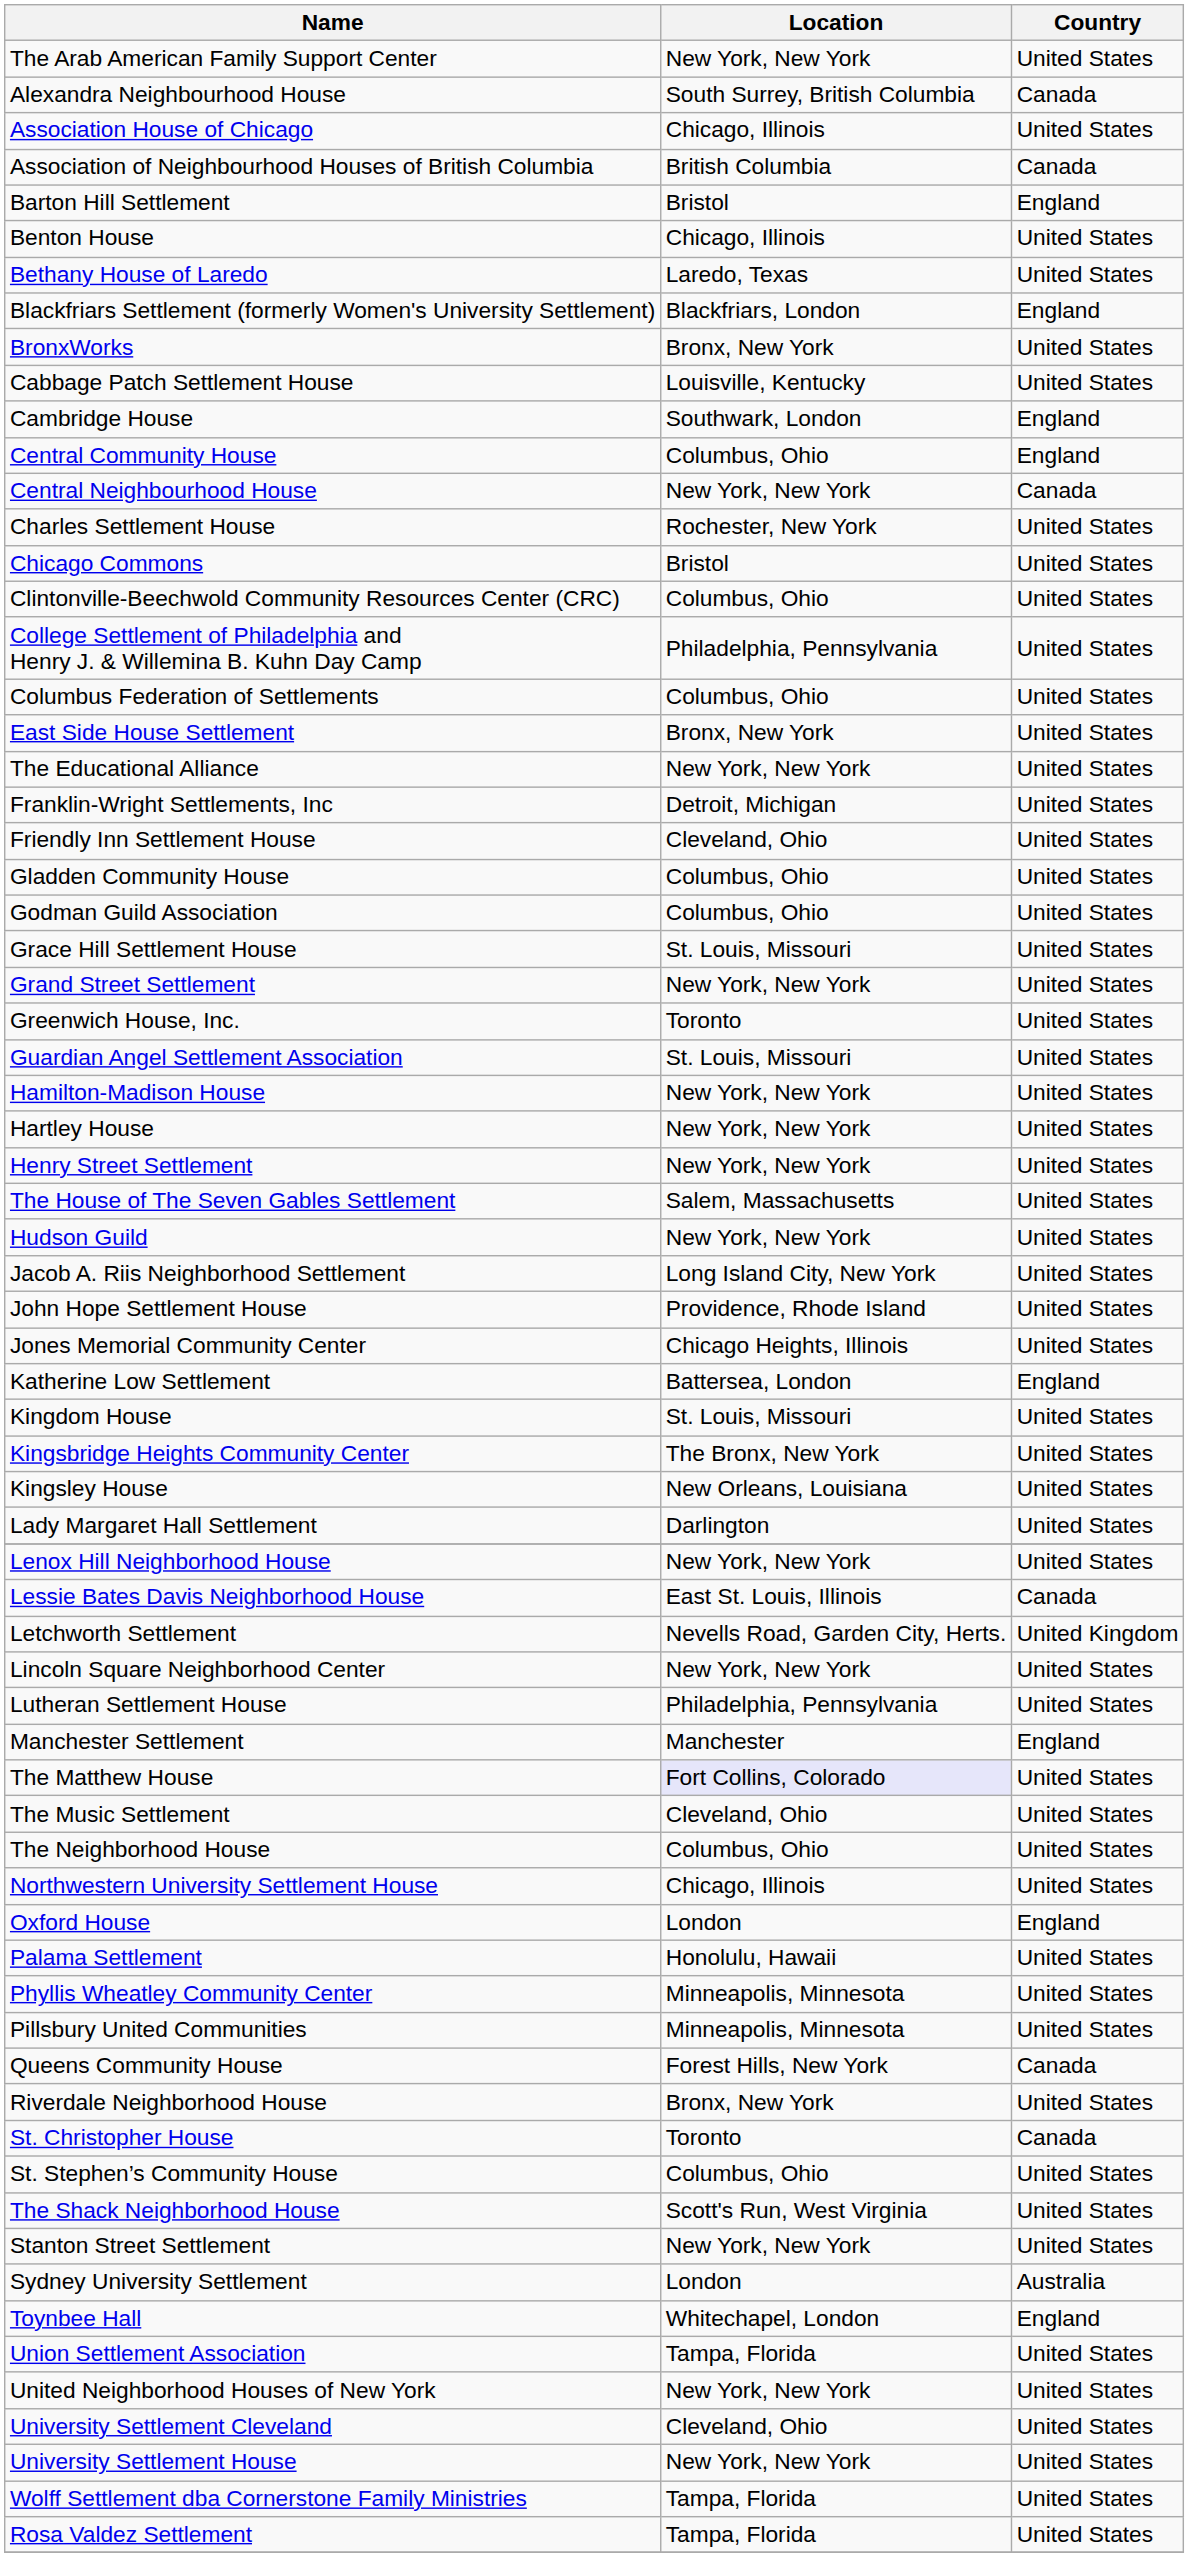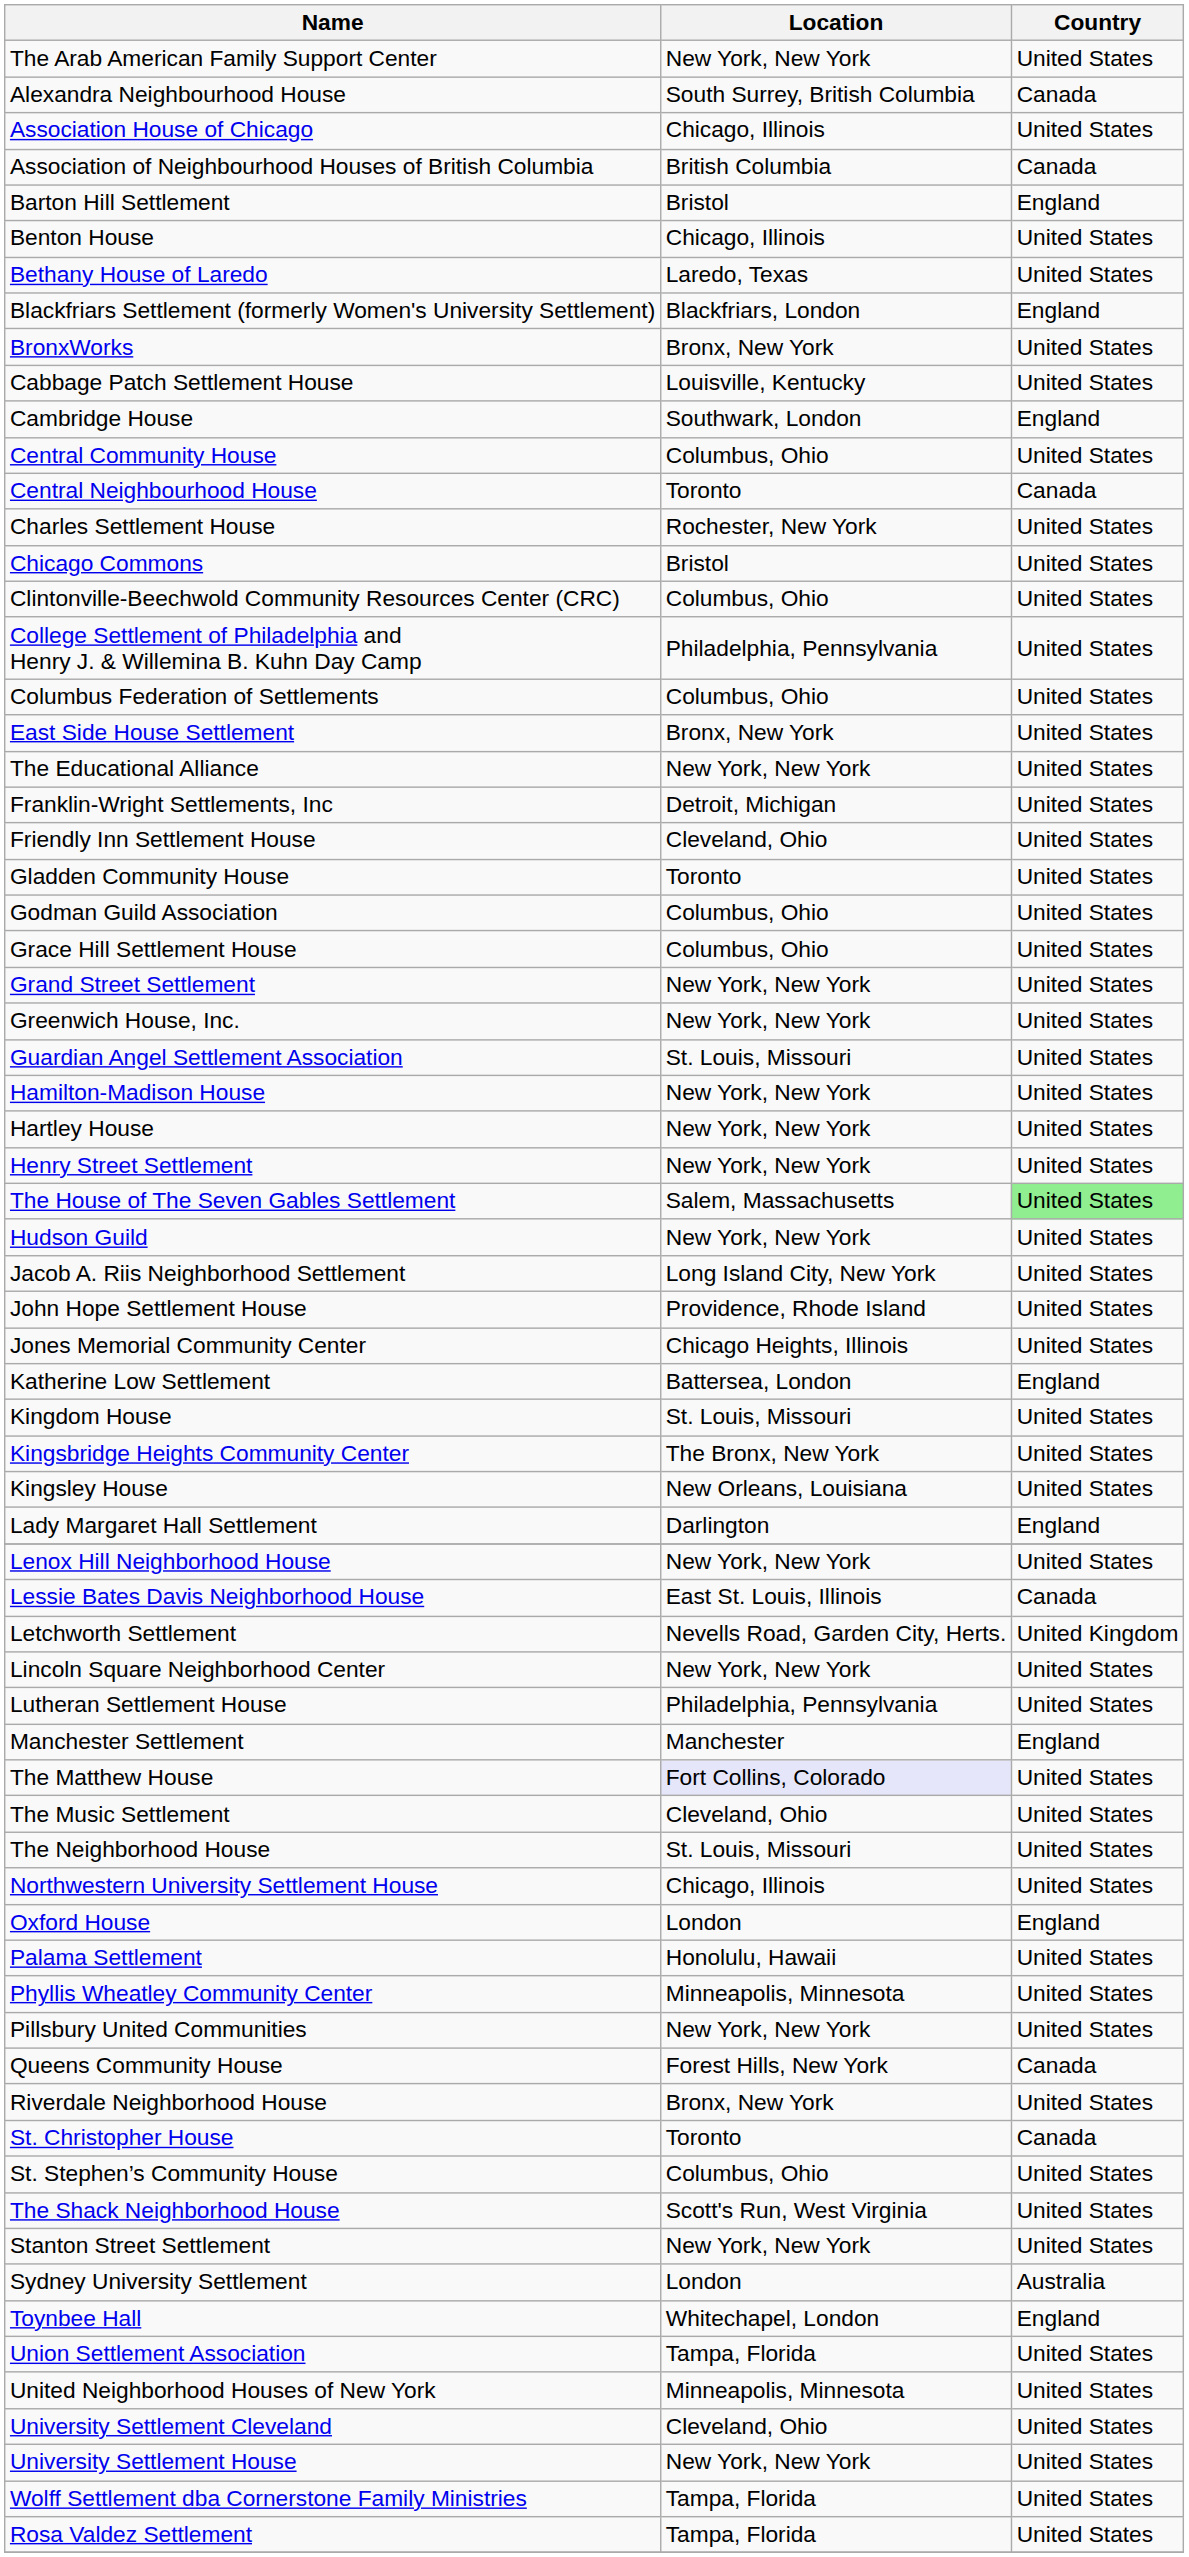 <table class="wikitable sortable">
 <tr>
 <th>Name</th>
 <th>Location</th>
 <th>Country</th>
 </tr>
 <tr>
 <td>The Arab American Family Support Center</td>
 <td>New York, New York</td>
 <td>United States </td>
 </tr>
 <tr>
 <td>Alexandra Neighbourhood House</td>
 <td>South Surrey, British Columbia</td>
 <td>Canada</td>
 </tr>
 <tr>
 <td><a href='#'>Association House of Chicago</a></td>
 <td>Chicago, Illinois</td>
 <td>United States</td>
 </tr>
 <tr>
 <td>Association of Neighbourhood Houses of British Columbia</td>
 <td>British Columbia</td>
 <td>Canada</td>
 </tr>
 <tr>
 <td>Barton Hill Settlement</td>
 <td>Bristol</td>
 <td>England</td>
 </tr>
 <tr>
 <td>Benton House</td>
 <td>Chicago, Illinois</td>
 <td>United States</td>
 </tr>
 <tr>
 <td><a href='#'>Bethany House of Laredo</a></td>
 <td>Laredo, Texas</td>
 <td>United States</td>
 </tr>
 <tr>
 <td>Blackfriars Settlement (formerly Women's University Settlement)</td>
 <td>Blackfriars, London</td>
 <td>England</td>
 </tr>
 <tr>
 <td><a href='#'>BronxWorks</a></td>
 <td>Bronx, New York</td>
 <td>United States</td>
 </tr>
 <tr>
 <td>Cabbage Patch Settlement House</td>
 <td>Louisville, Kentucky</td>
 <td>United States</td>
 </tr>
 <tr>
 <td>Cambridge House</td>
 <td>Southwark, London</td>
 <td>England</td>
 </tr>
 <tr>
 <td><a href='#'>Central Community House</a></td>
 <td>Columbus, Ohio</td>
-<td>England</td>
+<td>United States</td>
 </tr>
 <tr |->
 <td><a href='#'>Central Neighbourhood House</a></td>
-<td>New York, New York</td>
+<td>Toronto</td>
 <td>Canada</td>
 </tr>
 <tr>
 <td>Charles Settlement House</td>
 <td>Rochester, New York</td>
 <td>United States</td>
 </tr>
 <tr>
 <td><a href='#'>Chicago Commons</a></td>
 <td>Bristol</td>
 <td>United States</td>
 </tr>
 <tr>
 <td>Clintonville-Beechwold Community Resources Center (CRC)</td>
 <td>Columbus, Ohio</td>
 <td>United States</td>
 </tr>
 <tr>
 <td><a href='#'>College Settlement of Philadelphia</a> and<br>Henry J. & Willemina B. Kuhn Day Camp</td>
 <td>Philadelphia, Pennsylvania</td>
 <td>United States</td>
 </tr>
 <tr>
 <td>Columbus Federation of Settlements</td>
 <td>Columbus, Ohio</td>
 <td>United States</td>
 </tr>
 <tr>
 <td><a href='#'>East Side House Settlement</a></td>
 <td>Bronx, New York</td>
 <td>United States</td>
 </tr>
 <tr>
 <td>The Educational Alliance</td>
 <td>New York, New York</td>
 <td>United States</td>
 </tr>
 <tr>
 <td>Franklin-Wright Settlements, Inc</td>
 <td>Detroit, Michigan</td>
 <td>United States</td>
 </tr>
 <tr>
 <td>Friendly Inn Settlement House</td>
 <td>Cleveland, Ohio</td>
 <td>United States</td>
 </tr>
 <tr>
 <td>Gladden Community House</td>
-<td>Columbus, Ohio</td>
+<td>Toronto</td>
 <td>United States</td>
 </tr>
 <tr>
 <td>Godman Guild Association</td>
 <td>Columbus, Ohio</td>
 <td>United States</td>
 </tr>
 <tr>
 <td>Grace Hill Settlement House</td>
-<td>St. Louis, Missouri</td>
+<td>Columbus, Ohio</td>
 <td>United States</td>
 </tr>
 <tr>
 <td><a href='#'>Grand Street Settlement</a></td>
 <td>New York, New York</td>
 <td>United States</td>
 </tr>
 <tr>
 <td>Greenwich House, Inc.</td>
-<td>Toronto</td>
+<td>New York, New York</td>
 <td>United States</td>
 </tr>
 <tr>
 <td><a href='#'>Guardian Angel Settlement Association</a></td>
 <td>St. Louis, Missouri</td>
 <td>United States</td>
 </tr>
 <tr>
 <td><a href='#'>Hamilton-Madison House</a></td>
 <td>New York, New York</td>
 <td>United States</td>
 </tr>
 <tr>
 <td>Hartley House</td>
 <td>New York, New York</td>
 <td>United States</td>
 </tr>
 <tr>
 <td><a href='#'>Henry Street Settlement</a></td>
 <td>New York, New York</td>
 <td>United States</td>
 </tr>
 <tr>
 <td><a href='#'>The House of The Seven Gables Settlement</a></td>
 <td>Salem, Massachusetts</td>
-<td>United States</td>
+<td style="background: lightgreen;">United States</td>
 </tr>
 <tr>
 <td><a href='#'>Hudson Guild</a></td>
 <td>New York, New York</td>
 <td>United States</td>
 </tr>
 <tr>
 <td>Jacob A. Riis Neighborhood Settlement</td>
 <td>Long Island City, New York</td>
 <td>United States</td>
 </tr>
 <tr>
 <td>John Hope Settlement House</td>
 <td>Providence, Rhode Island</td>
 <td>United States</td>
 </tr>
 <tr>
 <td>Jones Memorial Community Center</td>
 <td>Chicago Heights, Illinois</td>
 <td>United States</td>
 </tr>
 <tr>
 <td>Katherine Low Settlement</td>
 <td>Battersea, London</td>
 <td>England</td>
 </tr>
 <tr>
 <td>Kingdom House</td>
 <td>St. Louis, Missouri</td>
 <td>United States</td>
 </tr>
 <tr>
 <td><a href='#'>Kingsbridge Heights Community Center</a></td>
 <td>The Bronx, New York</td>
 <td>United States</td>
 </tr>
 <tr>
 <td>Kingsley House</td>
 <td>New Orleans, Louisiana</td>
 <td>United States</td>
 </tr>
 <tr>
 <td>Lady Margaret Hall Settlement</td>
 <td>Darlington</td>
-<td>United States</td>
+<td>England</td>
 </tr>
 <tr>
 </tr>
 <tr>
 <td><a href='#'>Lenox Hill Neighborhood House</a></td>
 <td>New York, New York</td>
 <td>United States</td>
 </tr>
 <tr>
 <td><a href='#'>Lessie Bates Davis Neighborhood House</a></td>
 <td>East St. Louis, Illinois</td>
 <td>Canada</td>
 </tr>
 <tr>
 <td>Letchworth Settlement</td>
 <td>Nevells Road, Garden City, Herts.</td>
 <td>United Kingdom</td>
 </tr>
 <tr>
 <td>Lincoln Square Neighborhood Center</td>
 <td>New York, New York</td>
 <td>United States</td>
 </tr>
 <tr>
 <td>Lutheran Settlement House</td>
 <td>Philadelphia, Pennsylvania</td>
 <td>United States</td>
 </tr>
 <tr>
 <td>Manchester Settlement</td>
 <td>Manchester</td>
 <td>England</td>
 </tr>
 <tr>
 <td>The Matthew House</td>
 <td style="background: lavender;">Fort Collins, Colorado</td>
 <td>United States</td>
 </tr>
 <tr>
 <td>The Music Settlement</td>
 <td>Cleveland, Ohio</td>
 <td>United States</td>
 </tr>
 <tr>
 <td>The Neighborhood House</td>
-<td>Columbus, Ohio</td>
+<td>St. Louis, Missouri</td>
 <td>United States</td>
 </tr>
 <tr>
 <td><a href='#'>Northwestern University Settlement House</a></td>
 <td>Chicago, Illinois</td>
 <td>United States</td>
 </tr>
 <tr>
 <td><a href='#'>Oxford House</a></td>
 <td>London</td>
 <td>England</td>
 </tr>
 <tr>
 <td><a href='#'>Palama Settlement</a></td>
 <td>Honolulu, Hawaii</td>
 <td>United States</td>
 </tr>
 <tr>
 <td><a href='#'>Phyllis Wheatley Community Center</a></td>
 <td>Minneapolis, Minnesota</td>
 <td>United States</td>
 </tr>
 <tr>
 <td>Pillsbury United Communities</td>
-<td>Minneapolis, Minnesota</td>
+<td>New York, New York</td>
 <td>United States</td>
 </tr>
 <tr>
 <td>Queens Community House</td>
 <td>Forest Hills, New York</td>
 <td>Canada</td>
 </tr>
 <tr>
 <td>Riverdale Neighborhood House</td>
 <td>Bronx, New York</td>
 <td>United States</td>
 </tr>
 <tr>
 <td><a href='#'>St. Christopher House</a></td>
 <td>Toronto</td>
 <td>Canada</td>
 </tr>
 <tr>
 <td>St. Stephen’s Community House</td>
 <td>Columbus, Ohio</td>
 <td>United States</td>
 </tr>
 <tr>
 <td><a href='#'>The Shack Neighborhood House</a></td>
 <td>Scott's Run, West Virginia</td>
 <td>United States</td>
 </tr>
 <tr>
 <td>Stanton Street Settlement</td>
 <td>New York, New York</td>
 <td>United States</td>
 </tr>
 <tr>
 <td>Sydney University Settlement</td>
 <td>London</td>
 <td>Australia</td>
 </tr>
 <tr>
 <td><a href='#'>Toynbee Hall</a></td>
 <td>Whitechapel, London</td>
 <td>England</td>
 </tr>
 <tr>
 <td><a href='#'>Union Settlement Association</a></td>
 <td>Tampa, Florida</td>
 <td>United States</td>
 </tr>
 <tr>
 <td>United Neighborhood Houses of New York</td>
-<td>New York, New York</td>
+<td>Minneapolis, Minnesota</td>
 <td>United States</td>
 </tr>
 <tr>
 <td><a href='#'>University Settlement Cleveland</a></td>
 <td>Cleveland, Ohio</td>
 <td>United States</td>
 </tr>
 <tr>
 <td><a href='#'>University Settlement House</a></td>
 <td>New York, New York</td>
 <td>United States</td>
 </tr>
 <tr>
 <td><a href='#'>Wolff Settlement dba Cornerstone Family Ministries</a></td>
 <td>Tampa, Florida</td>
 <td>United States</td>
 </tr>
 <tr>
 <td><a href='#'>Rosa Valdez Settlement</a></td>
 <td>Tampa, Florida</td>
 <td>United States</td>
 </tr>
 <tr>
 </tr>
 </table>
